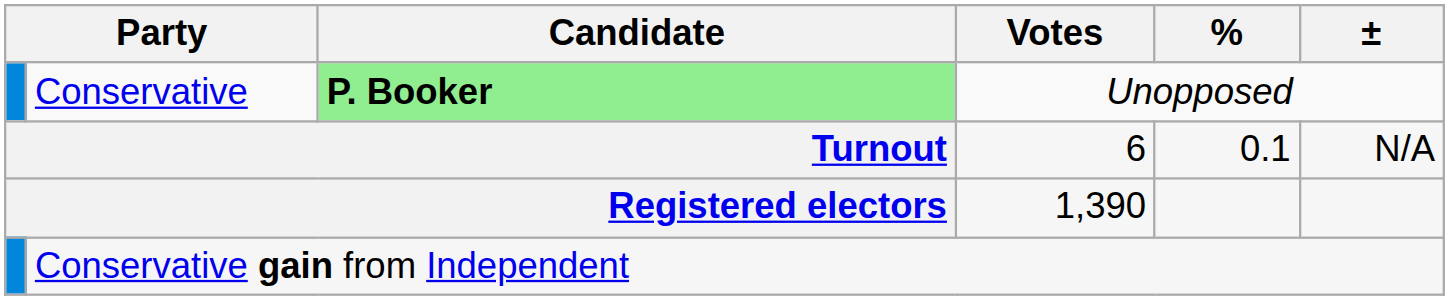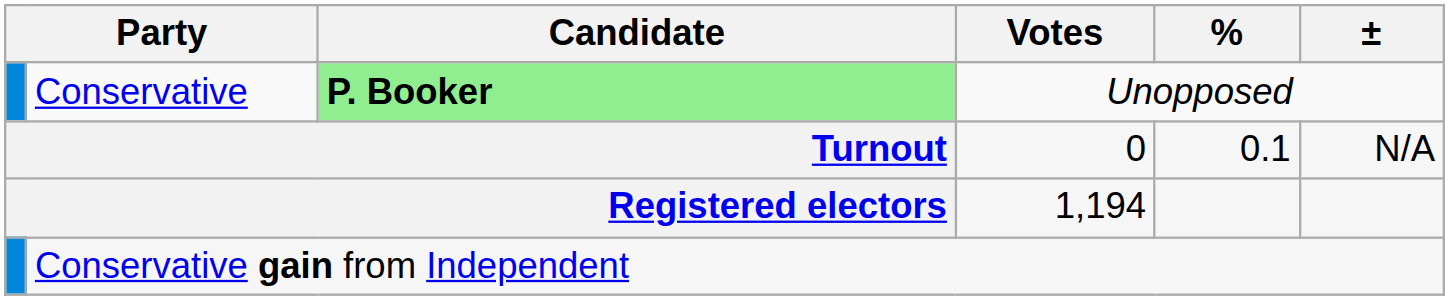 <table class=wikitable>
 <tr>
 <th scope="col" colspan="2" style="width: 130px">Party</th>
 <th scope="col" style="width: 17em">Candidate</th>
 <th scope="col" style="width: 5em">Votes</th>
 <th scope="col" style="width: 3.5em">%</th>
 <th scope="col" style="width: 3.5em">±</th>
 </tr>
 <tr>
 <td style="background:#0087DC;"></td>
 <td><a href='#'>Conservative</a></td>
 <td style="background: lightgreen;"><strong>P. Booker</strong></td>
 <td style="text-align: center; "colspan="3"><em>Unopposed</em></td>
 </tr>
 <tr style="background-color:#F6F6F6">
 <th colspan="3" style="text-align: right; margin-right: 0.5em"><a href='#'>Turnout</a></th>
-<td style="text-align: right; margin-right: 0.5em">6</td>
+<td style="text-align: right; margin-right: 0.5em">0</td>
 <td style="text-align: right; margin-right: 0.5em">0.1</td>
 <td style="text-align: right; margin-right: 0.5em">N/A</td>
 </tr>
 <tr style="background-color:#F6F6F6;">
 <th colspan="3" style="text-align:right;"><a href='#'>Registered electors</a></th>
-<td style="text-align:right; margin-right:0.5em">1,390</td>
+<td style="text-align:right; margin-right:0.5em">1,194</td>
 <td></td>
 <td></td>
 </tr>
 <tr style="background-color:#F6F6F6">
 <td style="background:#0087DC;"></td>
 <td colspan="5"><a href='#'>Conservative</a> <strong>gain</strong> from <a href='#'>Independent</a></td>
 </tr>
 </table>
